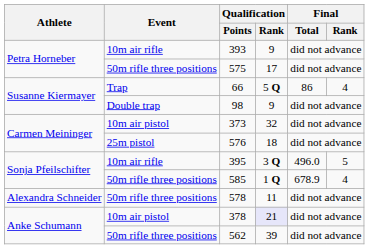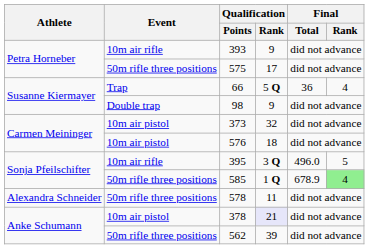 <table class="wikitable" style="font-size:90%">
 <tr>
 <th rowspan="2">Athlete</th>
 <th rowspan="2">Event</th>
 <th colspan=2>Qualification</th>
 <th colspan=2>Final</th>
 </tr>
 <tr style="font-size:95%">
 <th>Points</th>
 <th>Rank</th>
 <th>Total</th>
 <th>Rank</th>
 </tr>
 <tr>
 <td align=left rowspan=2><a href='#'>Petra Horneber</a></td>
 <td align=left><a href='#'>10m air rifle</a></td>
 <td align=center>393</td>
 <td align=center>9</td>
 <td align=center colspan=2>did not advance</td>
 </tr>
 <tr>
 <td align=left><a href='#'>50m rifle three positions</a></td>
 <td align=center>575</td>
 <td align=center>17</td>
 <td align=center colspan=2>did not advance</td>
 </tr>
 <tr>
 <td align=left rowspan=2><a href='#'>Susanne Kiermayer</a></td>
 <td align=left><a href='#'>Trap</a></td>
 <td align=center>66</td>
 <td align=center>5 <strong>Q</strong></td>
-<td align=center>86</td>
+<td align=center>36</td>
 <td align=center>4</td>
 </tr>
 <tr>
 <td align=left><a href='#'>Double trap</a></td>
 <td align=center>98</td>
 <td align=center>9</td>
 <td align=center colspan=2>did not advance</td>
 </tr>
 <tr>
 <td align=left rowspan=2><a href='#'>Carmen Meininger</a></td>
 <td align=left><a href='#'>10m air pistol</a></td>
 <td align=center>373</td>
 <td align=center>32</td>
 <td align=center colspan=2>did not advance</td>
 </tr>
 <tr>
-<td align=left><a href='#'>25m pistol</a></td>
+<td align=left><a href='#'>10m air pistol</a></td>
 <td align=center>576</td>
 <td align=center>18</td>
 <td align=center colspan=2>did not advance</td>
 </tr>
 <tr>
 <td align=left rowspan=2><a href='#'>Sonja Pfeilschifter</a></td>
 <td align=left><a href='#'>10m air rifle</a></td>
 <td align=center>395</td>
 <td align=center>3 <strong>Q</strong></td>
 <td align=center>496.0</td>
 <td align=center>5</td>
 </tr>
 <tr>
 <td align=left><a href='#'>50m rifle three positions</a></td>
 <td align=center>585</td>
 <td align=center>1 <strong>Q</strong></td>
 <td align=center>678.9</td>
-<td align=center>4</td>
+<td align=center style="background: lightgreen;">4</td>
 </tr>
 <tr>
 <td align=left><a href='#'>Alexandra Schneider</a></td>
 <td align=left><a href='#'>50m rifle three positions</a></td>
 <td align=center>578</td>
 <td align=center>11</td>
 <td align=center colspan=2>did not advance</td>
 </tr>
 <tr>
 <td align=left rowspan=2><a href='#'>Anke Schumann</a></td>
 <td align=left><a href='#'>10m air pistol</a></td>
 <td align=center>378</td>
 <td align=center style="background: lavender;">21</td>
 <td align=center colspan=2>did not advance</td>
 </tr>
 <tr>
 <td align=left><a href='#'>50m rifle three positions</a></td>
 <td align=center>562</td>
 <td align=center>39</td>
 <td align=center colspan=2>did not advance</td>
 </tr>
 </table>
